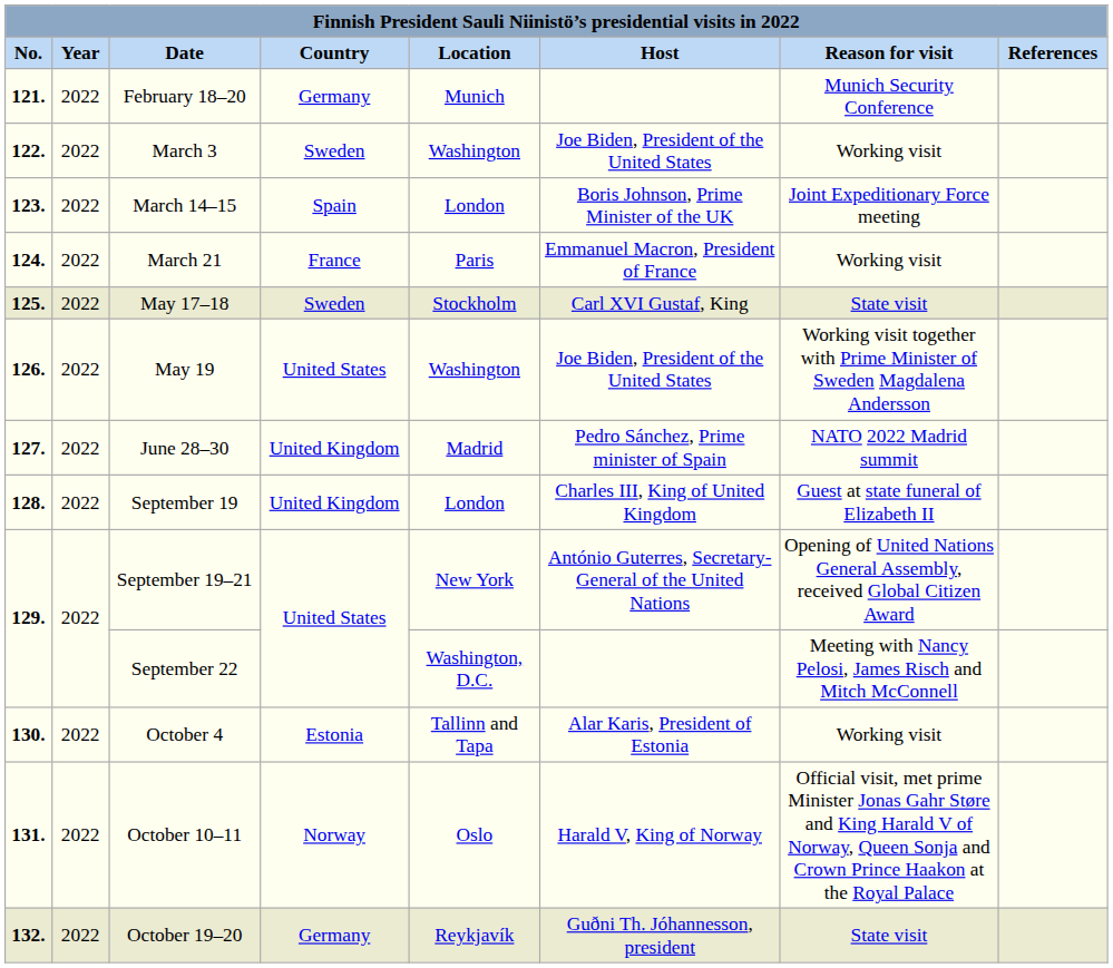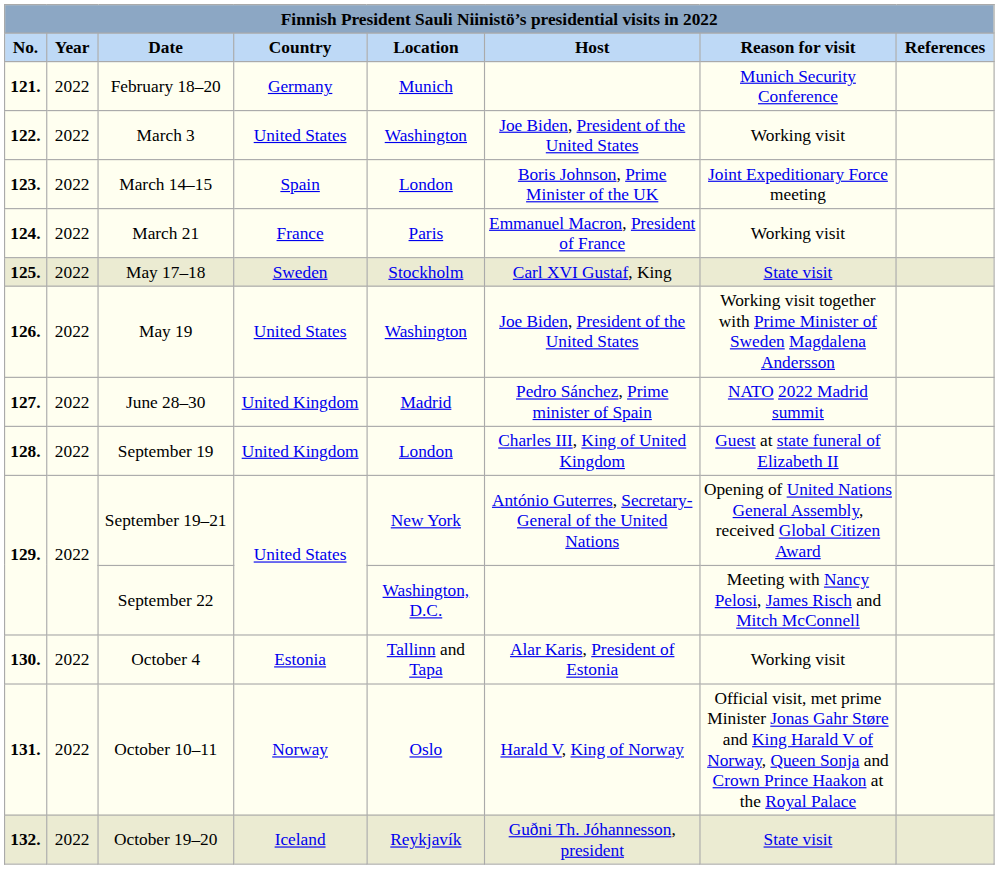 <table class="wikitable" style="font-size:95%; text-align:center; background:#FFFFF0">
 <tr>
 <td colspan="8" style="background:#8CA7C4;"><strong>Finnish President Sauli Niinistö’s presidential visits in 2022</strong></td>
 </tr>
 <tr>
 <th width=30 style=background:#BED9F6>No.</th>
 <th width=40 style=background:#BED9F6>Year</th>
 <th width=120 style=background:#BED9F6>Date</th>
 <th width=120 style=background:#BED9F6>Country</th>
 <th width=100 style=background:#BED9F6>Location</th>
 <th width=200 style=background:#BED9F6>Host</th>
 <th width=180 style=background:#BED9F6>Reason for visit</th>
 <th width=80 style=background:#BED9F6>References</th>
 </tr>
 <tr>
 <td><strong>121.</strong></td>
 <td>2022</td>
 <td>February 18–20</td>
 <td> <a href='#'>Germany</a></td>
 <td><a href='#'>Munich</a></td>
 <td></td>
 <td><a href='#'>Munich Security Conference</a></td>
 <td></td>
 </tr>
 <tr>
 <td><strong>122.</strong></td>
 <td>2022</td>
 <td>March 3</td>
-<td> <a href='#'>Sweden</a></td>
+<td> <a href='#'>United States</a></td>
 <td><a href='#'>Washington</a></td>
 <td><a href='#'>Joe Biden</a>, <a href='#'>President of the United States</a></td>
 <td>Working visit</td>
 <td></td>
 </tr>
 <tr>
 <td><strong>123.</strong></td>
 <td>2022</td>
 <td>March 14–15</td>
 <td> <a href='#'>Spain</a></td>
 <td><a href='#'>London</a></td>
 <td><a href='#'>Boris Johnson</a>, <a href='#'>Prime Minister of the UK</a></td>
 <td><a href='#'>Joint Expeditionary Force</a> meeting</td>
 <td></td>
 </tr>
 <tr>
 <td><strong>124.</strong></td>
 <td>2022</td>
 <td>March 21</td>
 <td> <a href='#'>France</a></td>
 <td><a href='#'>Paris</a></td>
 <td><a href='#'>Emmanuel Macron</a>, <a href='#'>President of France</a></td>
 <td>Working visit</td>
 <td></td>
 </tr>
 <tr style="background:#EBEBD2;">
 <td><strong>125.</strong></td>
 <td>2022</td>
 <td>May 17–18</td>
 <td> <a href='#'>Sweden</a></td>
 <td><a href='#'>Stockholm</a></td>
 <td><a href='#'>Carl XVI Gustaf</a>, King</td>
 <td><a href='#'>State visit</a></td>
 <td></td>
 </tr>
 <tr>
 <td><strong>126.</strong></td>
 <td>2022</td>
 <td>May 19</td>
 <td> <a href='#'>United States</a></td>
 <td><a href='#'>Washington</a></td>
 <td><a href='#'>Joe Biden</a>, <a href='#'>President of the United States</a></td>
 <td>Working visit together with <a href='#'>Prime Minister of Sweden</a> <a href='#'>Magdalena Andersson</a></td>
 <td></td>
 </tr>
 <tr>
 <td><strong>127.</strong></td>
 <td>2022</td>
 <td>June 28–30</td>
 <td> <a href='#'>United Kingdom</a></td>
 <td><a href='#'>Madrid</a></td>
 <td><a href='#'>Pedro Sánchez</a>, <a href='#'>Prime minister of Spain</a></td>
 <td><a href='#'>NATO</a> <a href='#'>2022 Madrid summit</a></td>
 <td></td>
 </tr>
 <tr>
 <td><strong>128.</strong></td>
 <td>2022</td>
 <td>September 19</td>
 <td> <a href='#'>United Kingdom</a></td>
 <td><a href='#'>London</a></td>
 <td><a href='#'>Charles III</a>, <a href='#'>King of United Kingdom</a></td>
 <td><a href='#'>Guest</a> at <a href='#'>state funeral of Elizabeth II</a></td>
 <td></td>
 </tr>
 <tr>
 <td rowspan=2><strong>129.</strong></td>
 <td rowspan=2>2022</td>
 <td>September 19–21</td>
 <td rowspan=2> <a href='#'>United States</a></td>
 <td><a href='#'>New York</a></td>
 <td><a href='#'>António Guterres</a>, <a href='#'>Secretary-General of the United Nations</a></td>
 <td>Opening of <a href='#'>United Nations General Assembly</a>,<br>received <a href='#'>Global Citizen Award</a></td>
 <td></td>
 </tr>
 <tr>
 <td>September 22</td>
 <td><a href='#'>Washington, D.C.</a></td>
 <td></td>
 <td>Meeting with <a href='#'>Nancy Pelosi</a>, <a href='#'>James Risch</a> and <a href='#'>Mitch McConnell</a></td>
 <td></td>
 </tr>
 <tr>
 <td><strong>130.</strong></td>
 <td>2022</td>
 <td>October  4</td>
 <td> <a href='#'>Estonia</a></td>
 <td><a href='#'>Tallinn</a> and <a href='#'>Tapa</a></td>
 <td><a href='#'>Alar Karis</a>, <a href='#'>President of Estonia</a></td>
 <td>Working visit</td>
 <td></td>
 </tr>
 <tr>
 <td><strong>131.</strong></td>
 <td>2022</td>
 <td>October 10–11</td>
 <td> <a href='#'>Norway</a></td>
 <td><a href='#'>Oslo</a></td>
 <td><a href='#'>Harald V</a>, <a href='#'>King of Norway</a></td>
 <td>Official visit, met prime Minister <a href='#'>Jonas Gahr Støre</a> and <a href='#'>King Harald V of Norway</a>, <a href='#'>Queen Sonja</a> and <a href='#'>Crown Prince Haakon</a> at the <a href='#'>Royal Palace</a></td>
 <td></td>
 </tr>
 <tr style="background:#EBEBD2;">
 <td><strong>132.</strong></td>
 <td>2022</td>
 <td>October 19–20</td>
-<td> <a href='#'>Germany</a></td>
+<td> <a href='#'>Iceland</a></td>
 <td><a href='#'>Reykjavík</a></td>
 <td><a href='#'>Guðni Th. Jóhannesson</a>, <a href='#'>president</a></td>
 <td><a href='#'>State visit</a></td>
 <td></td>
 </tr>
 </table>
